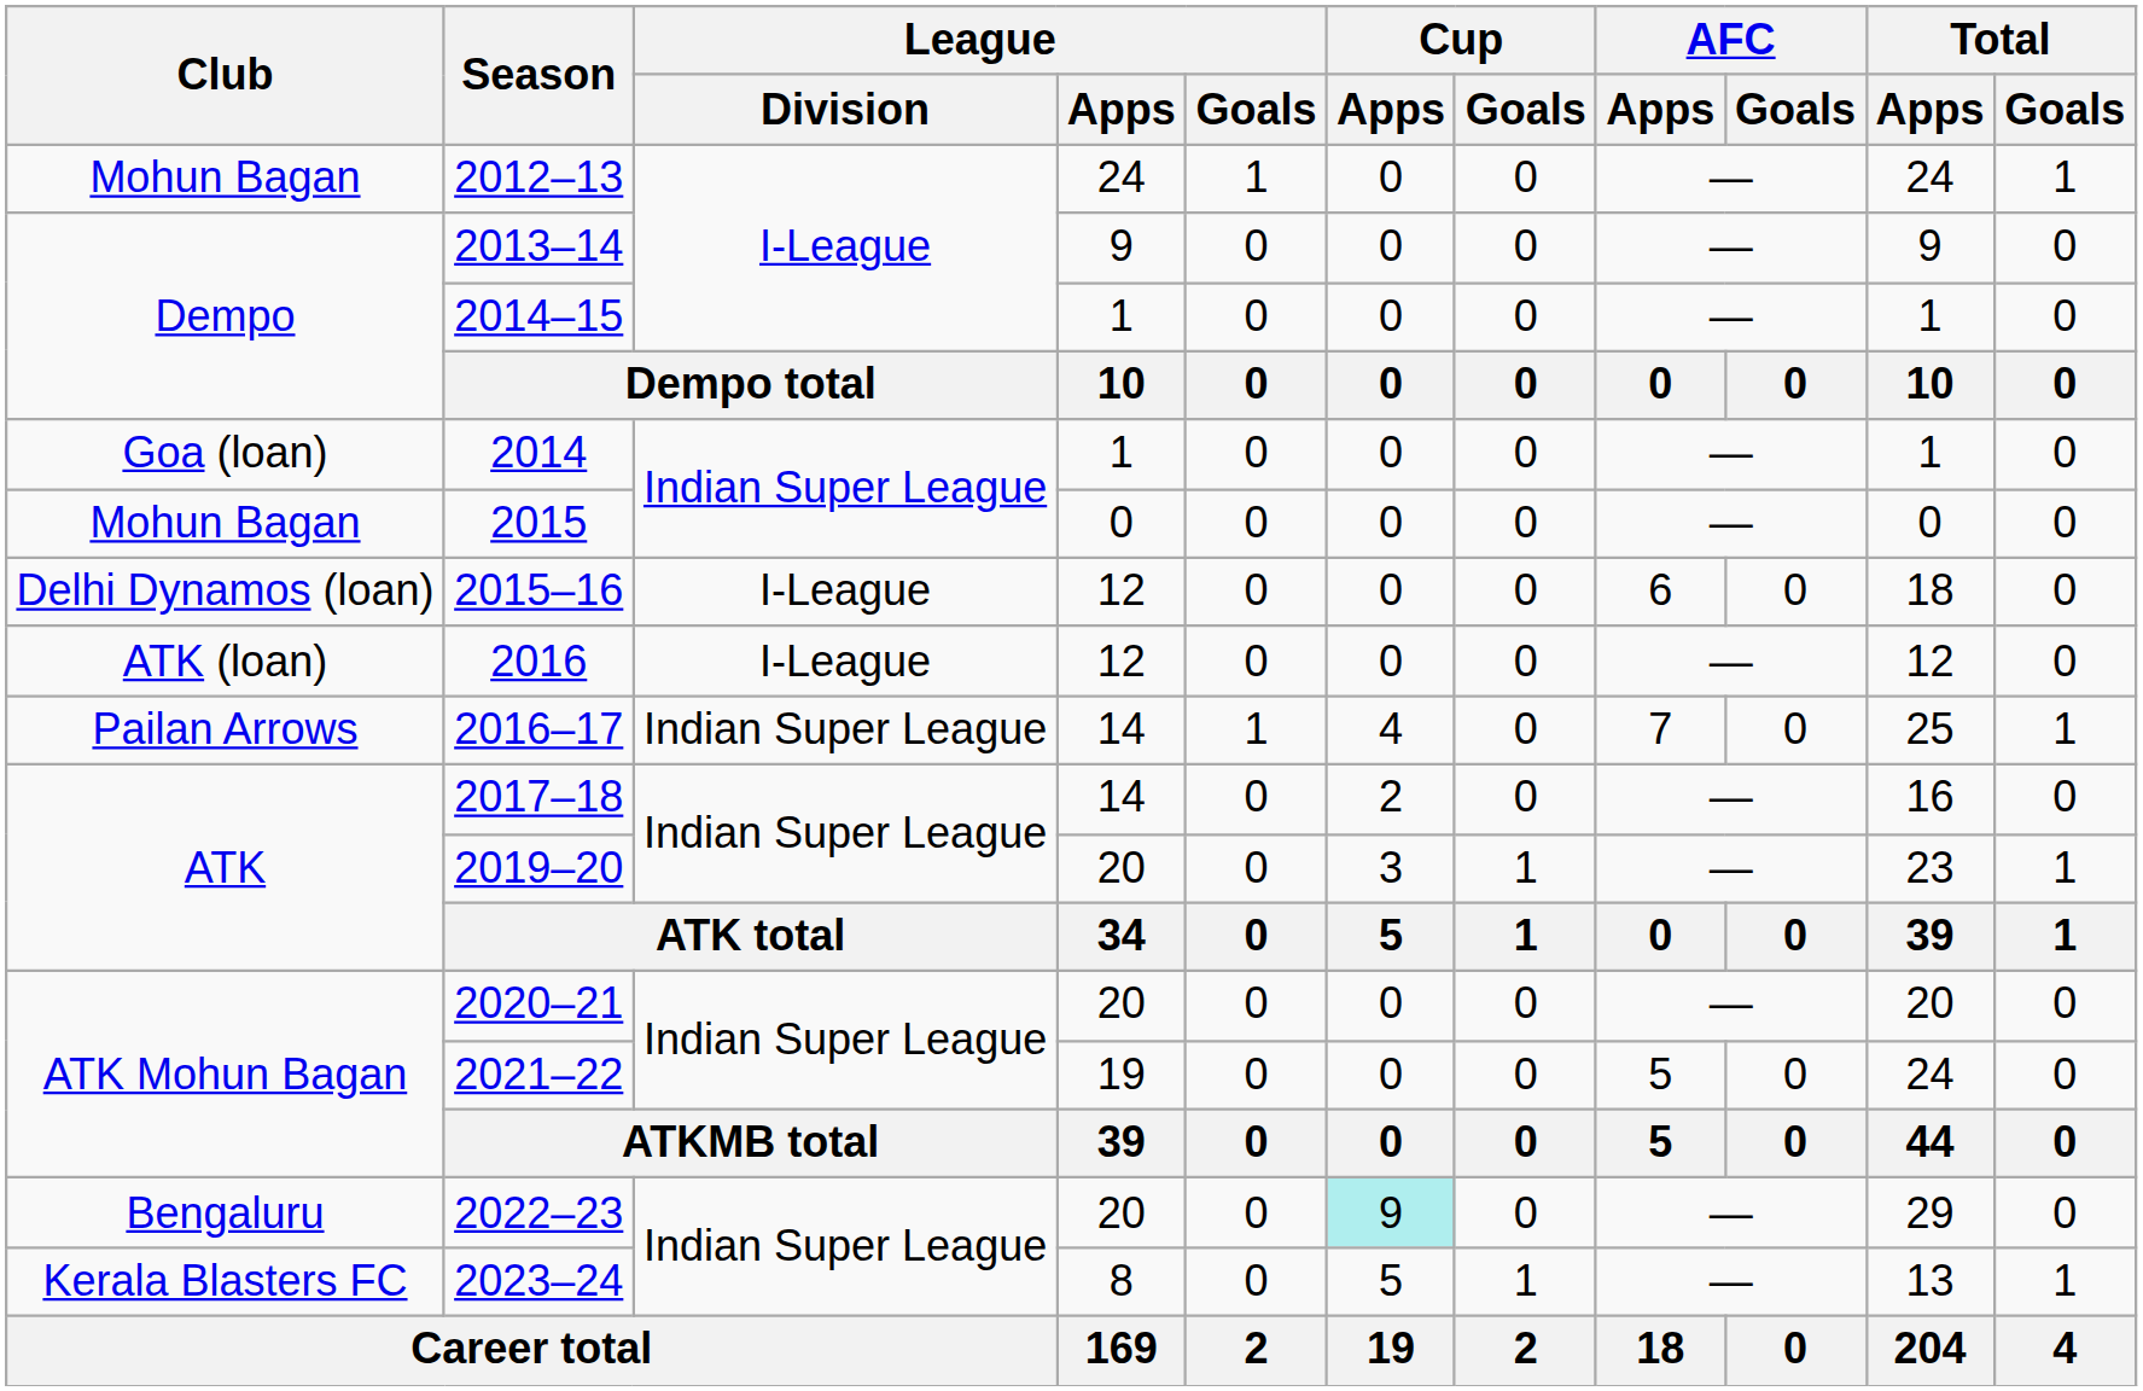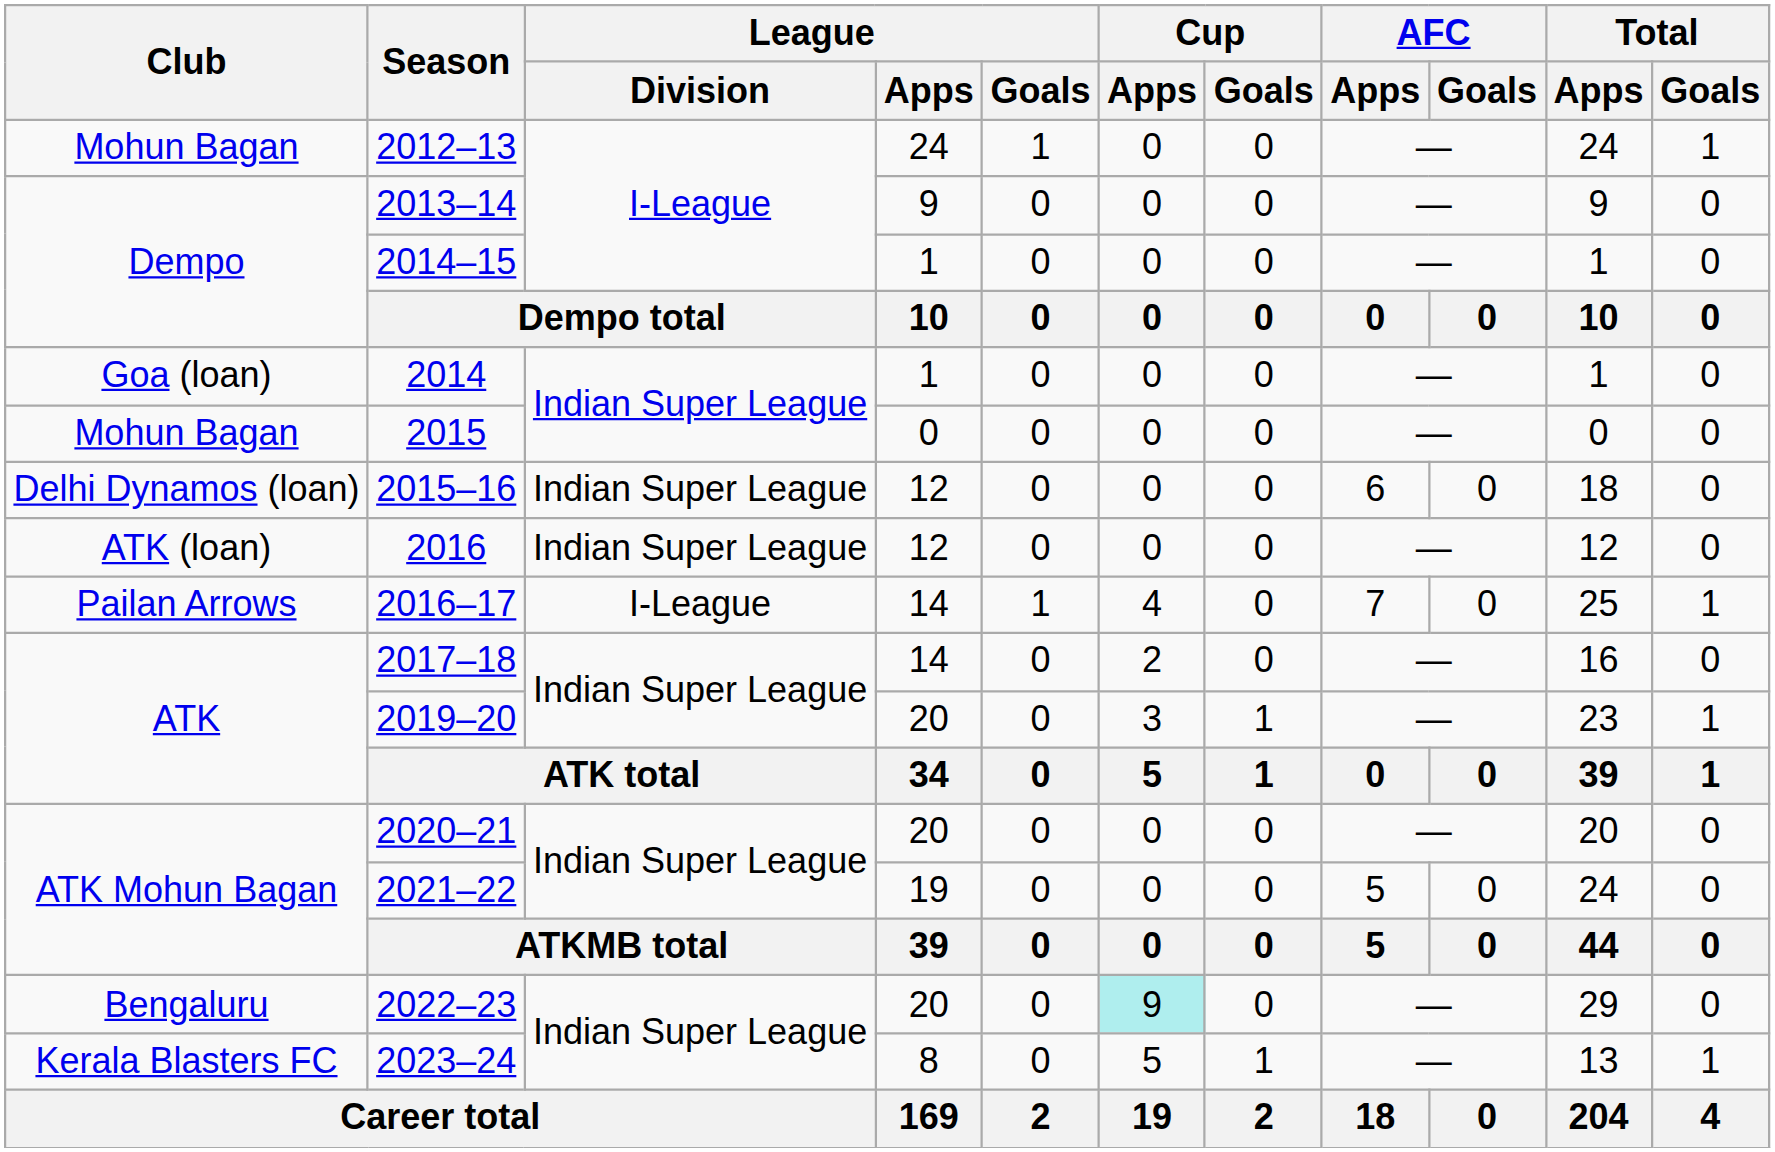 <table class="wikitable" style="text-align: center;">
 <tr>
 <th rowspan="2">Club</th>
 <th rowspan="2">Season</th>
 <th colspan="3">League</th>
 <th colspan="2">Cup</th>
 <th colspan="2"><a href='#'>AFC</a></th>
 <th colspan="2">Total</th>
 </tr>
 <tr>
 <th>Division</th>
 <th>Apps</th>
 <th>Goals</th>
 <th>Apps</th>
 <th>Goals</th>
 <th>Apps</th>
 <th>Goals</th>
 <th>Apps</th>
 <th>Goals</th>
 </tr>
 <tr>
 <td rowspan="1"><a href='#'>Mohun Bagan</a></td>
 <td><a href='#'>2012–13</a></td>
 <td rowspan="3"><a href='#'>I-League</a></td>
 <td>24</td>
 <td>1</td>
 <td>0</td>
 <td>0</td>
 <td colspan="2">—</td>
 <td>24</td>
 <td>1</td>
 </tr>
 <tr>
 <td rowspan="3"><a href='#'>Dempo</a></td>
 <td><a href='#'>2013–14</a></td>
 <td>9</td>
 <td>0</td>
 <td>0</td>
 <td>0</td>
 <td colspan="2">—</td>
 <td>9</td>
 <td>0</td>
 </tr>
 <tr>
 <td><a href='#'>2014–15</a></td>
 <td>1</td>
 <td>0</td>
 <td>0</td>
 <td>0</td>
 <td colspan="2">—</td>
 <td>1</td>
 <td>0</td>
 </tr>
 <tr>
 <th colspan="2">Dempo total</th>
 <th>10</th>
 <th>0</th>
 <th>0</th>
 <th>0</th>
 <th>0</th>
 <th>0</th>
 <th>10</th>
 <th>0</th>
 </tr>
 <tr>
 <td rowspan="1"><a href='#'>Goa</a> (loan)</td>
 <td><a href='#'>2014</a></td>
 <td rowspan="2"><a href='#'>Indian Super League</a></td>
 <td>1</td>
 <td>0</td>
 <td>0</td>
 <td>0</td>
 <td colspan="2">—</td>
 <td>1</td>
 <td>0</td>
 </tr>
 <tr>
 <td rowspan="1"><a href='#'>Mohun Bagan</a></td>
 <td><a href='#'>2015</a></td>
 <td>0</td>
 <td>0</td>
 <td>0</td>
 <td>0</td>
 <td colspan="2">—</td>
 <td>0</td>
 <td>0</td>
 </tr>
 <tr>
 <td rowspan="1"><a href='#'>Delhi Dynamos</a> (loan)</td>
 <td><a href='#'>2015–16</a></td>
-<td rowspan="1">I-League</td>
+<td rowspan="1">Indian Super League</td>
 <td>12</td>
 <td>0</td>
 <td>0</td>
 <td>0</td>
 <td>6</td>
 <td>0</td>
 <td>18</td>
 <td>0</td>
 </tr>
 <tr>
 <td rowspan="1"><a href='#'>ATK</a> (loan)</td>
 <td><a href='#'>2016</a></td>
-<td rowspan="1">I-League</td>
+<td rowspan="1">Indian Super League</td>
 <td>12</td>
 <td>0</td>
 <td>0</td>
 <td>0</td>
 <td colspan="2">—</td>
 <td>12</td>
 <td>0</td>
 </tr>
 <tr>
 <td rowspan="1"><a href='#'>Pailan Arrows</a></td>
 <td><a href='#'>2016–17</a></td>
-<td rowspan="1">Indian Super League</td>
+<td rowspan="1">I-League</td>
 <td>14</td>
 <td>1</td>
 <td>4</td>
 <td>0</td>
 <td>7</td>
 <td>0</td>
 <td>25</td>
 <td>1</td>
 </tr>
 <tr>
 <td rowspan="3"><a href='#'>ATK</a></td>
 <td><a href='#'>2017–18</a></td>
 <td rowspan="2">Indian Super League</td>
 <td>14</td>
 <td>0</td>
 <td>2</td>
 <td>0</td>
 <td colspan="2">—</td>
 <td>16</td>
 <td>0</td>
 </tr>
 <tr>
 <td><a href='#'>2019–20</a></td>
 <td>20</td>
 <td>0</td>
 <td>3</td>
 <td>1</td>
 <td colspan="2">—</td>
 <td>23</td>
 <td>1</td>
 </tr>
 <tr>
 <th colspan="2">ATK total</th>
 <th>34</th>
 <th>0</th>
 <th>5</th>
 <th>1</th>
 <th>0</th>
 <th>0</th>
 <th>39</th>
 <th>1</th>
 </tr>
 <tr>
 <td rowspan="3"><a href='#'>ATK Mohun Bagan</a></td>
 <td><a href='#'>2020–21</a></td>
 <td rowspan="2">Indian Super League</td>
 <td>20</td>
 <td>0</td>
 <td>0</td>
 <td>0</td>
 <td colspan="2">—</td>
 <td>20</td>
 <td>0</td>
 </tr>
 <tr>
 <td><a href='#'>2021–22</a></td>
 <td>19</td>
 <td>0</td>
 <td>0</td>
 <td>0</td>
 <td>5</td>
 <td>0</td>
 <td>24</td>
 <td>0</td>
 </tr>
 <tr>
 <th colspan="2">ATKMB total</th>
 <th>39</th>
 <th>0</th>
 <th>0</th>
 <th>0</th>
 <th>5</th>
 <th>0</th>
 <th>44</th>
 <th>0</th>
 </tr>
 <tr>
 <td rowspan="1"><a href='#'>Bengaluru</a></td>
 <td><a href='#'>2022–23</a></td>
 <td rowspan="2">Indian Super League</td>
 <td>20</td>
 <td>0</td>
 <td style="background: paleturquoise;">9</td>
 <td>0</td>
 <td colspan="2">—</td>
 <td>29</td>
 <td>0</td>
 </tr>
 <tr>
 <td><a href='#'>Kerala Blasters FC</a></td>
 <td><a href='#'>2023–24</a></td>
 <td>8</td>
 <td>0</td>
 <td>5</td>
 <td>1</td>
 <td colspan="2">—</td>
 <td>13</td>
 <td>1</td>
 </tr>
 <tr>
 <th colspan="3">Career total</th>
 <th>169</th>
 <th>2</th>
 <th>19</th>
 <th>2</th>
 <th>18</th>
 <th>0</th>
 <th>204</th>
 <th>4</th>
 </tr>
 </table>
